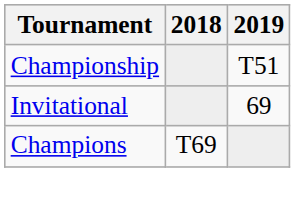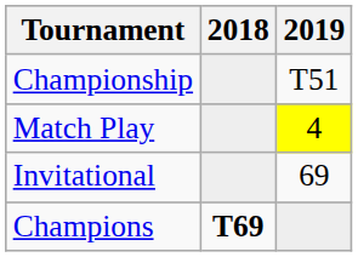 <table class="wikitable" style="text-align:center;">
 <tr>
 <th>Tournament</th>
 <th>2018</th>
 <th>2019</th>
 </tr>
 <tr>
 <td align="left"><a href='#'>Championship</a></td>
 <td style="background:#eeeeee;"></td>
 <td>T51</td>
 </tr>
 <tr>
+<td align="left"><a href='#'>Match Play</a></td>
+<td style="background:#eeeeee;"></td>
+<td style="background:yellow;">4</td>
+</tr>
+<tr>
 <td align="left"><a href='#'>Invitational</a></td>
 <td style="background:#eeeeee;"></td>
 <td>69</td>
 </tr>
 <tr>
 <td align="left"><a href='#'>Champions</a></td>
-<td>T69</td>
+<td><strong>T69</strong></td>
 <td style="background:#eeeeee;"></td>
 </tr>
 </table>
